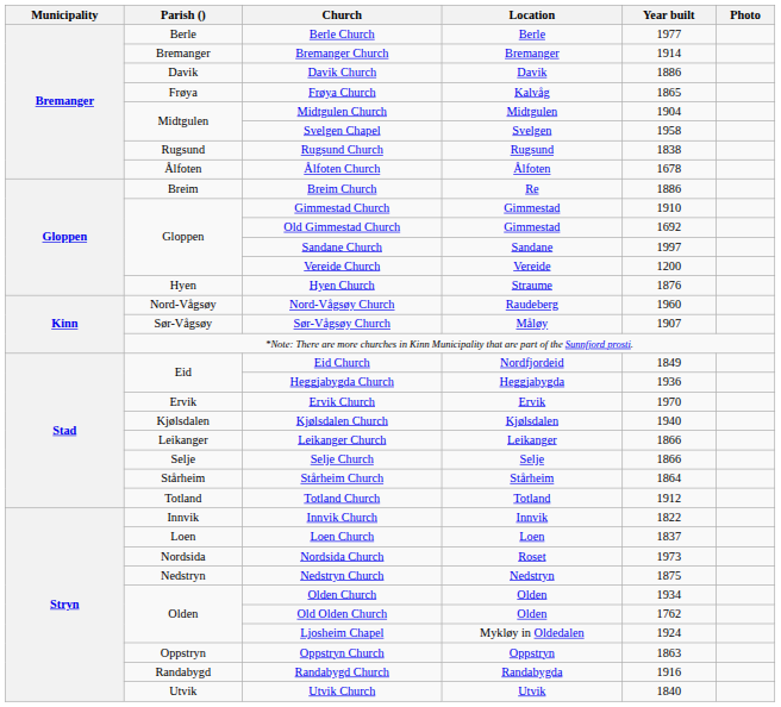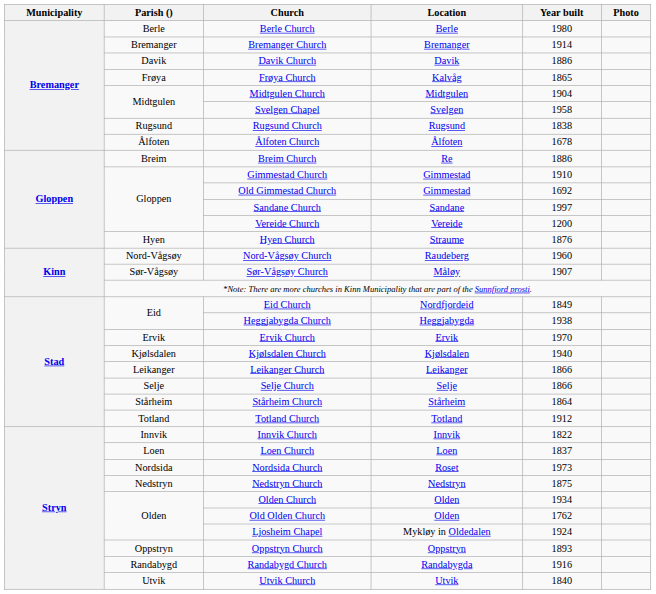 <table class="wikitable" style="text-align: center; width: 80%;">
 <tr>
 <th>Municipality</th>
 <th>Parish ()</th>
 <th>Church</th>
 <th>Location</th>
 <th>Year built</th>
 <th>Photo</th>
 </tr>
 <tr>
 <th rowspan="8"><a href='#'>Bremanger</a></th>
 <td rowspan="1">Berle</td>
 <td><a href='#'>Berle Church</a></td>
 <td><a href='#'>Berle</a></td>
-<td>1977</td>
+<td>1980</td>
 <td></td>
 </tr>
 <tr>
 <td rowspan="1">Bremanger</td>
 <td><a href='#'>Bremanger Church</a></td>
 <td><a href='#'>Bremanger</a></td>
 <td>1914</td>
 <td></td>
 </tr>
 <tr>
 <td rowspan="1">Davik</td>
 <td><a href='#'>Davik Church</a></td>
 <td><a href='#'>Davik</a></td>
 <td>1886</td>
 <td></td>
 </tr>
 <tr>
 <td rowspan="1">Frøya</td>
 <td><a href='#'>Frøya Church</a></td>
 <td><a href='#'>Kalvåg</a></td>
 <td>1865</td>
 <td></td>
 </tr>
 <tr>
 <td rowspan="2">Midtgulen</td>
 <td><a href='#'>Midtgulen Church</a></td>
 <td><a href='#'>Midtgulen</a></td>
 <td>1904</td>
 <td></td>
 </tr>
 <tr>
 <td><a href='#'>Svelgen Chapel</a></td>
 <td><a href='#'>Svelgen</a></td>
 <td>1958</td>
 <td></td>
 </tr>
 <tr>
 <td rowspan="1">Rugsund</td>
 <td><a href='#'>Rugsund Church</a></td>
 <td><a href='#'>Rugsund</a></td>
 <td>1838</td>
 <td></td>
 </tr>
 <tr>
 <td rowspan="1">Ålfoten</td>
 <td><a href='#'>Ålfoten Church</a></td>
 <td><a href='#'>Ålfoten</a></td>
 <td>1678</td>
 <td></td>
 </tr>
 <tr>
 <th rowspan="6"><a href='#'>Gloppen</a></th>
 <td rowspan="1">Breim</td>
 <td><a href='#'>Breim Church</a></td>
 <td><a href='#'>Re</a></td>
 <td>1886</td>
 <td></td>
 </tr>
 <tr>
 <td rowspan="4">Gloppen</td>
 <td><a href='#'>Gimmestad Church</a></td>
 <td><a href='#'>Gimmestad</a></td>
 <td>1910</td>
 <td></td>
 </tr>
 <tr>
 <td><a href='#'>Old Gimmestad Church</a></td>
 <td><a href='#'>Gimmestad</a></td>
 <td>1692</td>
 <td></td>
 </tr>
 <tr>
 <td><a href='#'>Sandane Church</a></td>
 <td><a href='#'>Sandane</a></td>
 <td>1997</td>
 <td></td>
 </tr>
 <tr>
 <td><a href='#'>Vereide Church</a></td>
 <td><a href='#'>Vereide</a></td>
 <td>1200</td>
 <td></td>
 </tr>
 <tr>
 <td rowspan="1">Hyen</td>
 <td><a href='#'>Hyen Church</a></td>
 <td><a href='#'>Straume</a></td>
 <td>1876</td>
 <td></td>
 </tr>
 <tr>
 <th rowspan="3"><a href='#'>Kinn</a></th>
 <td>Nord-Vågsøy</td>
 <td><a href='#'>Nord-Vågsøy Church</a></td>
 <td><a href='#'>Raudeberg</a></td>
 <td>1960</td>
 <td></td>
 </tr>
 <tr>
 <td>Sør-Vågsøy</td>
 <td><a href='#'>Sør-Vågsøy Church</a></td>
 <td><a href='#'>Måløy</a></td>
 <td>1907</td>
 <td></td>
 </tr>
 <tr>
 <td colspan="5"><small><em>*Note: There are more churches in Kinn Municipality that are part of the <a href='#'>Sunnfjord prosti</a>.</em></small></td>
 </tr>
 <tr>
 <th rowspan="8"><a href='#'>Stad</a></th>
 <td rowspan="2">Eid</td>
 <td><a href='#'>Eid Church</a></td>
 <td><a href='#'>Nordfjordeid</a></td>
 <td>1849</td>
 <td></td>
 </tr>
 <tr>
 <td><a href='#'>Heggjabygda Church</a></td>
 <td><a href='#'>Heggjabygda</a></td>
-<td>1936</td>
+<td>1938</td>
 <td></td>
 </tr>
 <tr>
 <td rowspan="1">Ervik</td>
 <td><a href='#'>Ervik Church</a></td>
 <td><a href='#'>Ervik</a></td>
 <td>1970</td>
 <td></td>
 </tr>
 <tr>
 <td rowspan="1">Kjølsdalen</td>
 <td><a href='#'>Kjølsdalen Church</a></td>
 <td><a href='#'>Kjølsdalen</a></td>
 <td>1940</td>
 <td></td>
 </tr>
 <tr>
 <td rowspan="1">Leikanger</td>
 <td><a href='#'>Leikanger Church</a></td>
 <td><a href='#'>Leikanger</a></td>
 <td>1866</td>
 <td></td>
 </tr>
 <tr>
 <td rowspan="1">Selje</td>
 <td><a href='#'>Selje Church</a></td>
 <td><a href='#'>Selje</a></td>
 <td>1866</td>
 <td></td>
 </tr>
 <tr>
 <td rowspan="1">Stårheim</td>
 <td><a href='#'>Stårheim Church</a></td>
 <td><a href='#'>Stårheim</a></td>
 <td>1864</td>
 <td></td>
 </tr>
 <tr>
 <td rowspan="1">Totland</td>
 <td><a href='#'>Totland Church</a></td>
 <td><a href='#'>Totland</a></td>
 <td>1912</td>
 <td></td>
 </tr>
 <tr>
 <th rowspan="10"><a href='#'>Stryn</a></th>
 <td rowspan="1">Innvik</td>
 <td><a href='#'>Innvik Church</a></td>
 <td><a href='#'>Innvik</a></td>
 <td>1822</td>
 <td></td>
 </tr>
 <tr>
 <td rowspan="1">Loen</td>
 <td><a href='#'>Loen Church</a></td>
 <td><a href='#'>Loen</a></td>
 <td>1837</td>
 <td></td>
 </tr>
 <tr>
 <td rowspan="1">Nordsida</td>
 <td><a href='#'>Nordsida Church</a></td>
 <td><a href='#'>Roset</a></td>
 <td>1973</td>
 <td></td>
 </tr>
 <tr>
 <td rowspan="1">Nedstryn</td>
 <td><a href='#'>Nedstryn Church</a></td>
 <td><a href='#'>Nedstryn</a></td>
 <td>1875</td>
 <td></td>
 </tr>
 <tr>
 <td rowspan="3">Olden</td>
 <td><a href='#'>Olden Church</a></td>
 <td><a href='#'>Olden</a></td>
 <td>1934</td>
 <td></td>
 </tr>
 <tr>
 <td><a href='#'>Old Olden Church</a></td>
 <td><a href='#'>Olden</a></td>
 <td>1762</td>
 <td></td>
 </tr>
 <tr>
 <td><a href='#'>Ljosheim Chapel</a></td>
 <td>Mykløy in <a href='#'>Oldedalen</a></td>
 <td>1924</td>
 <td></td>
 </tr>
 <tr>
 <td rowspan="1">Oppstryn</td>
 <td><a href='#'>Oppstryn Church</a></td>
 <td><a href='#'>Oppstryn</a></td>
-<td>1863</td>
+<td>1893</td>
 <td></td>
 </tr>
 <tr>
 <td rowspan="1">Randabygd</td>
 <td><a href='#'>Randabygd Church</a></td>
 <td><a href='#'>Randabygda</a></td>
 <td>1916</td>
 <td></td>
 </tr>
 <tr>
 <td rowspan="1">Utvik</td>
 <td><a href='#'>Utvik Church</a></td>
 <td><a href='#'>Utvik</a></td>
 <td>1840</td>
 <td></td>
 </tr>
 </table>
